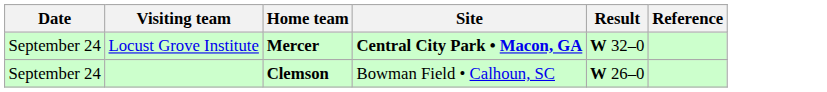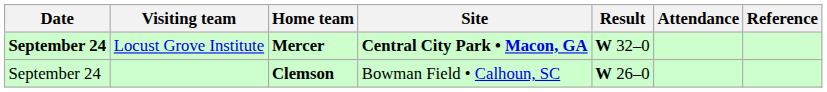 <table class="wikitable" style="font-size:95%;">
 <tr>
 <th>Date</th>
 <th>Visiting team</th>
 <th>Home team</th>
 <th>Site</th>
 <th>Result</th>
+<th>Attendance</th>
 <th class="unsortable">Reference</th>
 </tr>
 <tr bgcolor=ccffcc>
-<td>September 24</td>
+<td><strong>September 24</strong></td>
 <td><a href='#'>Locust Grove Institute</a></td>
 <td><strong>Mercer</strong></td>
 <td><strong>Central City Park • <a href='#'>Macon, GA</a></strong></td>
 <td><strong>W</strong> 32–0</td>
+<td></td>
 <td></td>
 </tr>
 <tr bgcolor=ccffcc>
 <td>September 24</td>
 <td></td>
 <td><strong>Clemson</strong></td>
 <td>Bowman Field • <a href='#'>Calhoun, SC</a></td>
 <td><strong>W</strong> 26–0</td>
 <td></td>
+<td></td>
 </tr>
 </table>
